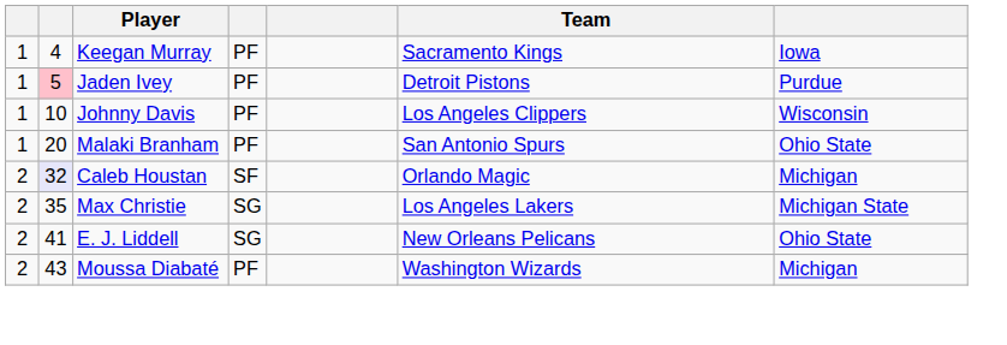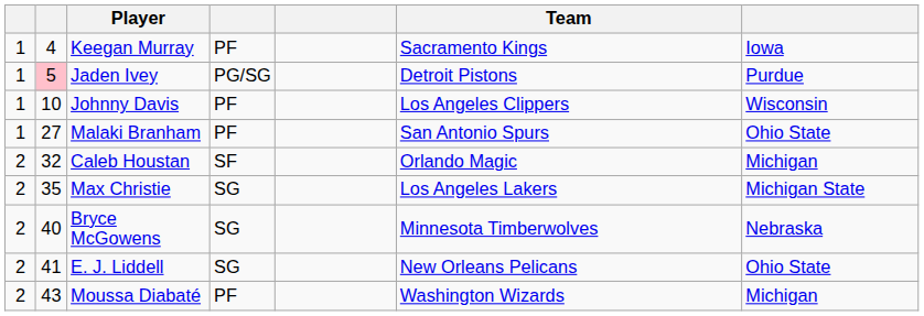 <table class="wikitable sortable plainrowheaders" style="text-align:left">
 <tr>
 <th scope="col" style="width:20px;"></th>
 <th scope="col" style="width:20px;"></th>
 <th scope="col" style="width:120px;">Player</th>
 <th scope="col" style="width:20px;"></th>
 <th scope="col" style="width:100px;"></th>
 <th scope="col" style="width:300px;">Team</th>
 <th scope="col" style="width:150px;"></th>
 </tr>
 <tr>
 <td style="text-align:center;">1</td>
 <td style="text-align:center;">4</td>
 <td><a href='#'>Keegan Murray</a></td>
 <td>PF</td>
 <td></td>
 <td><a href='#'>Sacramento Kings</a></td>
 <td><a href='#'>Iowa</a> </td>
 </tr>
 <tr>
 <td style="text-align:center;">1</td>
 <td style="background: pink; text-align:center;">5</td>
 <td><a href='#'>Jaden Ivey</a></td>
-<td>PF</td>
+<td>PG/SG</td>
 <td></td>
 <td><a href='#'>Detroit Pistons</a></td>
 <td><a href='#'>Purdue</a> </td>
 </tr>
 <tr>
 <td style="text-align:center;">1</td>
 <td style="text-align:center;">10</td>
 <td><a href='#'>Johnny Davis</a></td>
 <td>PF</td>
 <td></td>
 <td><a href='#'>Los Angeles Clippers</a></td>
 <td><a href='#'>Wisconsin</a> </td>
 </tr>
 <tr>
 <td style="text-align:center;">1</td>
-<td style="text-align:center;">20</td>
+<td style="text-align:center;">27</td>
 <td><a href='#'>Malaki Branham</a></td>
 <td>PF</td>
 <td></td>
 <td><a href='#'>San Antonio Spurs</a> </td>
 <td><a href='#'>Ohio State</a> </td>
 </tr>
 <tr>
 <td style="text-align:center;">2</td>
-<td style="background: lavender; text-align:center;">32</td>
+<td style="text-align:center;">32</td>
 <td><a href='#'>Caleb Houstan</a></td>
 <td>SF</td>
 <td></td>
 <td><a href='#'>Orlando Magic</a></td>
 <td><a href='#'>Michigan</a> </td>
 </tr>
 <tr>
 <td style="text-align:center;">2</td>
 <td style="text-align:center;">35</td>
 <td><a href='#'>Max Christie</a></td>
 <td>SG</td>
 <td></td>
 <td><a href='#'>Los Angeles Lakers</a> </td>
 <td><a href='#'>Michigan State</a> </td>
+</tr>
+<tr>
+<td style="text-align:center;">2</td>
+<td style="text-align:center;">40</td>
+<td><a href='#'>Bryce McGowens</a></td>
+<td>SG</td>
+<td></td>
+<td><a href='#'>Minnesota Timberwolves</a> </td>
+<td><a href='#'>Nebraska</a> </td>
 </tr>
 <tr>
 <td style="text-align:center;">2</td>
 <td style="text-align:center;">41</td>
 <td><a href='#'>E. J. Liddell</a></td>
 <td>SG</td>
 <td></td>
 <td><a href='#'>New Orleans Pelicans</a></td>
 <td><a href='#'>Ohio State</a> </td>
 </tr>
 <tr>
 <td style="text-align:center;">2</td>
 <td style="text-align:center;">43</td>
 <td><a href='#'>Moussa Diabaté</a></td>
 <td>PF</td>
 <td></td>
 <td><a href='#'>Washington Wizards</a></td>
 <td><a href='#'>Michigan</a> </td>
 </tr>
 </table>
